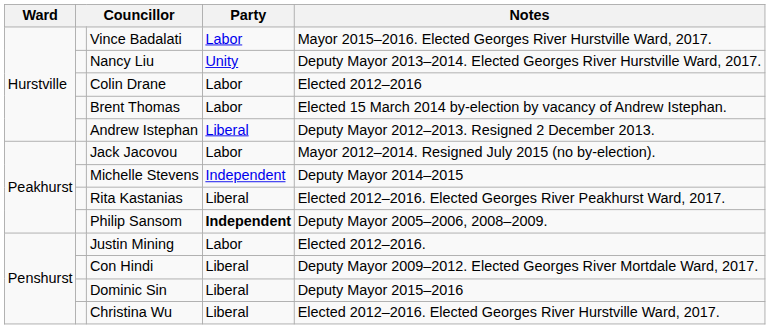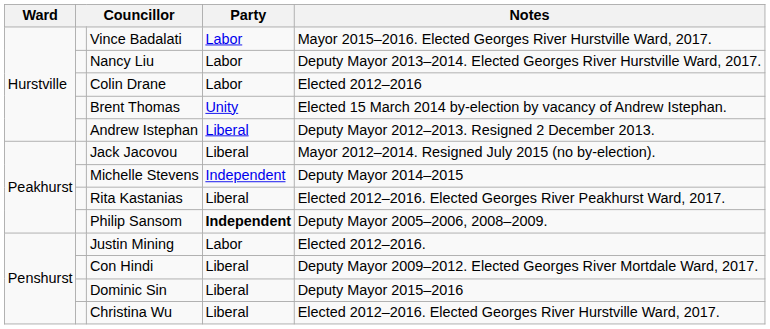 <table class="wikitable">
 <tr>
 <th>Ward</th>
 <th colspan="2">Councillor</th>
 <th>Party</th>
 <th>Notes</th>
 </tr>
 <tr>
 <td rowspan="5">Hurstville </td>
 <td> </td>
 <td>Vince Badalati</td>
 <td><a href='#'>Labor</a></td>
 <td>Mayor 2015–2016. Elected Georges River Hurstville Ward, 2017.</td>
 </tr>
 <tr>
 <td> </td>
 <td>Nancy Liu</td>
-<td><a href='#'>Unity</a></td>
+<td>Labor</td>
 <td>Deputy Mayor 2013–2014. Elected Georges River Hurstville Ward, 2017.</td>
 </tr>
 <tr>
 <td> </td>
 <td>Colin Drane</td>
 <td>Labor</td>
 <td>Elected 2012–2016</td>
 </tr>
 <tr>
 <td> </td>
 <td>Brent Thomas</td>
-<td>Labor</td>
+<td><a href='#'>Unity</a></td>
 <td>Elected 15 March 2014 by-election by vacancy of Andrew Istephan.</td>
 </tr>
 <tr>
 <td> </td>
 <td>Andrew Istephan</td>
 <td><a href='#'>Liberal</a></td>
 <td>Deputy Mayor 2012–2013. Resigned 2 December 2013.</td>
 </tr>
 <tr>
 <td rowspan="4">Peakhurst </td>
 <td> </td>
 <td>Jack Jacovou</td>
-<td>Labor</td>
+<td>Liberal</td>
 <td>Mayor 2012–2014. Resigned July 2015 (no by-election).</td>
 </tr>
 <tr>
 <td> </td>
 <td>Michelle Stevens</td>
 <td><a href='#'>Independent</a></td>
 <td>Deputy Mayor 2014–2015</td>
 </tr>
 <tr>
 <td> </td>
 <td>Rita Kastanias</td>
 <td>Liberal</td>
 <td>Elected 2012–2016. Elected Georges River Peakhurst Ward, 2017.</td>
 </tr>
 <tr>
 <td> </td>
 <td>Philip Sansom</td>
 <td><strong>Independent</strong></td>
 <td>Deputy Mayor 2005–2006, 2008–2009.</td>
 </tr>
 <tr>
 <td rowspan="4">Penshurst </td>
 <td> </td>
 <td>Justin Mining</td>
 <td>Labor</td>
 <td>Elected 2012–2016.</td>
 </tr>
 <tr>
 <td> </td>
 <td>Con Hindi</td>
 <td>Liberal</td>
 <td>Deputy Mayor 2009–2012. Elected Georges River Mortdale Ward, 2017.</td>
 </tr>
 <tr>
 <td> </td>
 <td>Dominic Sin</td>
 <td>Liberal</td>
 <td>Deputy Mayor 2015–2016</td>
 </tr>
 <tr>
 <td> </td>
 <td>Christina Wu</td>
 <td>Liberal</td>
 <td>Elected 2012–2016. Elected Georges River Hurstville Ward, 2017.</td>
 </tr>
 </table>
